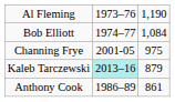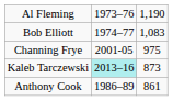 <table class="wikitable" style="text-align: center;">
 <tr>
 <td>Al Fleming</td>
 <td>1973–76</td>
 <td>1,190</td>
 </tr>
 <tr>
 <td>Bob Elliott</td>
 <td>1974–77</td>
-<td>1,084</td>
+<td>1,083</td>
 </tr>
 <tr>
 <td>Channing Frye</td>
 <td>2001-05</td>
 <td>975</td>
 </tr>
 <tr>
 <td>Kaleb Tarczewski</td>
 <td style="background: paleturquoise;">2013–16</td>
-<td>879</td>
+<td>873</td>
 </tr>
 <tr>
 <td>Anthony Cook</td>
 <td>1986–89</td>
 <td>861</td>
 </tr>
 </table>
